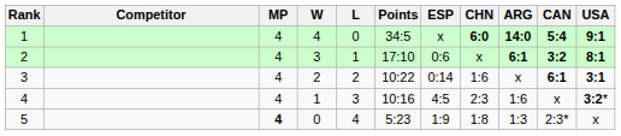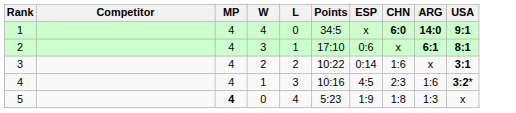 <table class="wikitable" style="text-align:center">
 <tr>
 <th>Rank</th>
 <th style="width:16em">Competitor</th>
 <th style="width:2.5em">MP</th>
 <th style="width:2.5em">W</th>
 <th style="width:2.5em">L</th>
 <th>Points</th>
 <th style="width:2.5em">ESP</th>
 <th style="width:2.5em">CHN</th>
 <th style="width:2.5em">ARG</th>
-<th style="width:2.5em">CAN</th>
 <th style="width:2.5em">USA</th>
 </tr>
 <tr style="background:#cfc;">
 <td>1</td>
 <td style="text-align:left"></td>
 <td>4</td>
 <td>4</td>
 <td>0</td>
 <td>34:5</td>
 <td>x</td>
 <td><strong>6:0</strong></td>
 <td><strong>14:0</strong></td>
-<td><strong>5:4</strong></td>
 <td><strong>9:1</strong></td>
 </tr>
 <tr style="background:#cfc;">
 <td>2</td>
 <td style="text-align:left"></td>
 <td>4</td>
 <td>3</td>
 <td>1</td>
 <td>17:10</td>
 <td>0:6</td>
 <td>x</td>
 <td><strong>6:1</strong></td>
-<td><strong>3:2</strong></td>
 <td><strong>8:1</strong></td>
 </tr>
 <tr>
 <td>3</td>
 <td style="text-align:left"></td>
 <td>4</td>
 <td>2</td>
 <td>2</td>
 <td>10:22</td>
 <td>0:14</td>
 <td>1:6</td>
 <td>x</td>
-<td><strong>6:1</strong></td>
 <td><strong>3:1</strong></td>
 </tr>
 <tr>
 <td>4</td>
 <td style="text-align:left"></td>
 <td>4</td>
 <td>1</td>
 <td>3</td>
 <td>10:16</td>
 <td>4:5</td>
 <td>2:3</td>
 <td>1:6</td>
-<td>x</td>
 <td><strong>3:2</strong>*</td>
 </tr>
 <tr>
 <td>5</td>
 <td style="text-align:left"></td>
 <td><strong>4</strong></td>
 <td>0</td>
 <td>4</td>
 <td>5:23</td>
 <td>1:9</td>
 <td>1:8</td>
 <td>1:3</td>
-<td>2:3*</td>
 <td>x</td>
 </tr>
 </table>
